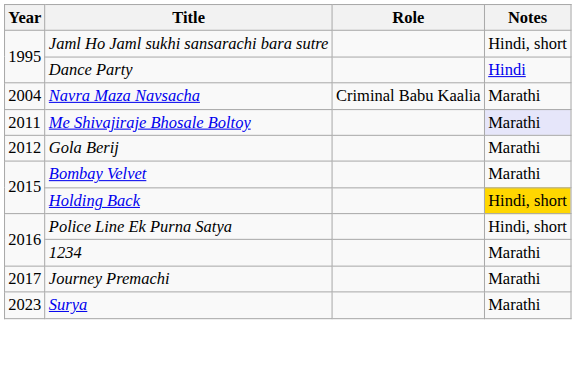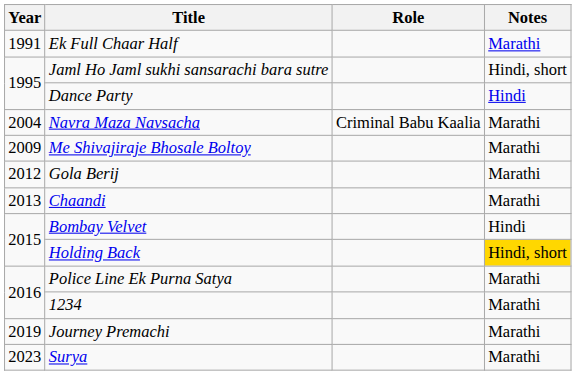 <table class="wikitable sortable">
 <tr>
 <th>Year</th>
 <th>Title</th>
 <th>Role</th>
 <th>Notes</th>
+</tr>
+<tr>
+<td>1991</td>
+<td><em>Ek Full Chaar Half</em></td>
+<td></td>
+<td><a href='#'>Marathi</a></td>
 </tr>
 <tr>
 <td rowspan="2">1995</td>
 <td><em>Jaml Ho Jaml sukhi sansarachi bara sutre</em></td>
 <td></td>
 <td>Hindi, short</td>
 </tr>
 <tr>
 <td><em>Dance Party</em></td>
 <td></td>
 <td><a href='#'>Hindi</a></td>
 </tr>
 <tr>
 <td>2004</td>
 <td><em><a href='#'>Navra Maza Navsacha</a></em></td>
 <td>Criminal Babu Kaalia</td>
 <td>Marathi</td>
 </tr>
 <tr>
-<td>2011</td>
+<td>2009</td>
 <td><em><a href='#'>Me Shivajiraje Bhosale Boltoy</a></em></td>
 <td></td>
-<td style="background: lavender;">Marathi</td>
+<td>Marathi</td>
 </tr>
 <tr>
 <td>2012</td>
 <td><em>Gola Berij</em></td>
 <td></td>
 <td>Marathi</td>
 </tr>
 <tr>
+<td>2013</td>
+<td><em><a href='#'>Chaandi</a></em></td>
+<td></td>
+<td>Marathi</td>
+</tr>
+<tr>
 <td rowspan="2">2015</td>
 <td><em><a href='#'>Bombay Velvet</a></em></td>
 <td></td>
-<td>Marathi</td>
+<td>Hindi</td>
 </tr>
 <tr>
 <td><em><a href='#'>Holding Back</a></em></td>
 <td></td>
 <td style="background: gold;">Hindi, short</td>
 </tr>
 <tr>
 <td rowspan="2">2016</td>
 <td><em>Police Line Ek Purna Satya</em></td>
 <td></td>
-<td>Hindi, short</td>
+<td>Marathi</td>
 </tr>
 <tr>
 <td><em>1234</em></td>
 <td></td>
 <td>Marathi</td>
 </tr>
 <tr>
-<td>2017</td>
+<td>2019</td>
 <td><em>Journey Premachi</em></td>
 <td></td>
 <td>Marathi</td>
 </tr>
 <tr>
 <td>2023</td>
 <td><em><a href='#'>Surya</a></em></td>
 <td></td>
 <td>Marathi</td>
 </tr>
 </table>
